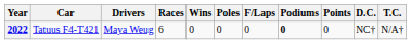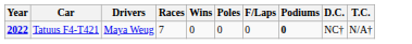 <table class="wikitable" style="font-size:85%">
 <tr>
 <th>Year</th>
 <th>Car</th>
 <th>Drivers</th>
 <th>Races</th>
 <th>Wins</th>
 <th>Poles</th>
 <th>F/Laps</th>
 <th>Podiums</th>
-<th>Points</th>
 <th>D.C.</th>
 <th>T.C.</th>
 </tr>
 <tr>
 <th><a href='#'>2022</a></th>
 <td><a href='#'>Tatuus F4-T421</a></td>
 <td> <a href='#'>Maya Weug</a></td>
-<td>6</td>
+<td>7</td>
 <td>0</td>
 <td>0</td>
 <td>0</td>
 <td><strong>0</strong></td>
-<td>0</td>
 <td>NC†</td>
 <td>N/A†</td>
 </tr>
 </table>
